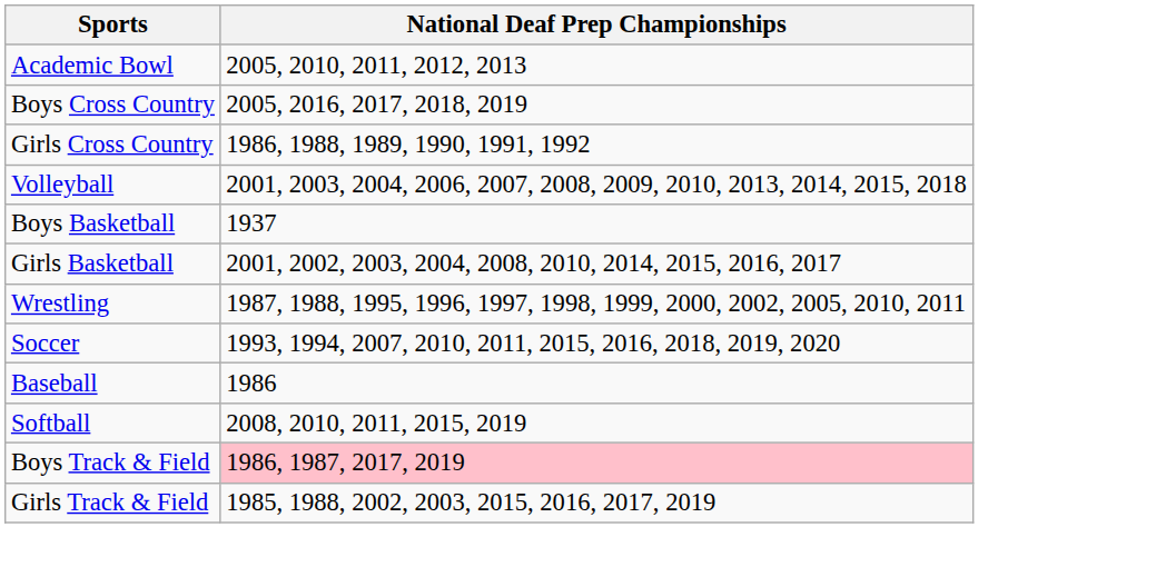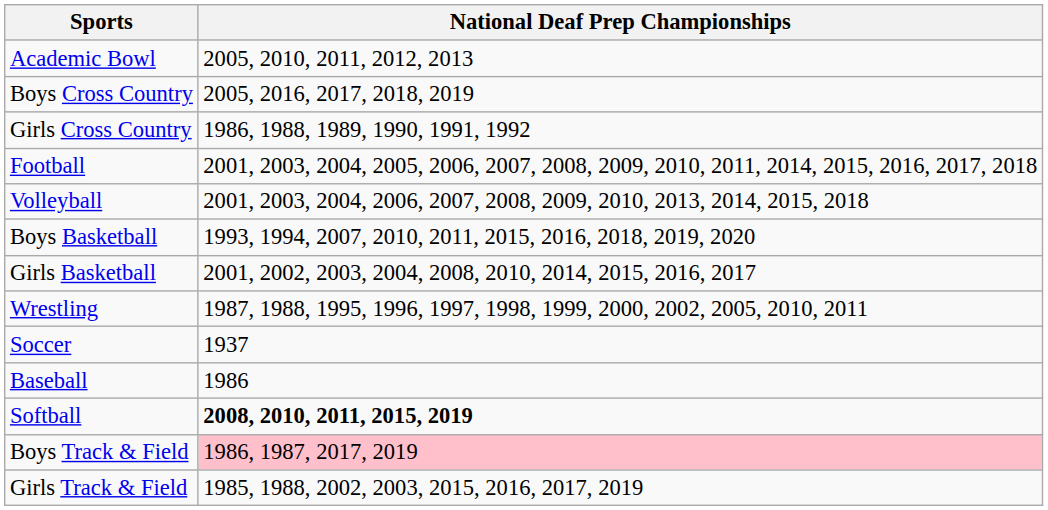 <table class="wikitable">
 <tr>
 <th>Sports</th>
 <th>National Deaf Prep Championships</th>
 </tr>
 <tr>
 <td><a href='#'>Academic Bowl</a></td>
 <td>2005, 2010, 2011, 2012, 2013</td>
 </tr>
 <tr>
 <td>Boys <a href='#'>Cross Country</a></td>
 <td>2005, 2016, 2017, 2018, 2019</td>
 </tr>
 <tr>
 <td>Girls <a href='#'>Cross Country</a></td>
 <td>1986, 1988, 1989, 1990, 1991, 1992</td>
 </tr>
 <tr>
+<td><a href='#'>Football</a></td>
+<td>2001, 2003, 2004, 2005, 2006, 2007, 2008, 2009, 2010, 2011, 2014, 2015, 2016, 2017, 2018</td>
+</tr>
+<tr>
 <td><a href='#'>Volleyball</a></td>
 <td>2001, 2003, 2004, 2006, 2007, 2008, 2009, 2010, 2013, 2014, 2015, 2018</td>
 </tr>
 <tr>
 <td>Boys <a href='#'>Basketball</a></td>
-<td>1937</td>
+<td>1993, 1994, 2007, 2010, 2011, 2015, 2016, 2018, 2019, 2020</td>
 </tr>
 <tr>
 <td>Girls <a href='#'>Basketball</a></td>
 <td>2001, 2002, 2003, 2004, 2008, 2010, 2014, 2015, 2016, 2017</td>
 </tr>
 <tr>
 <td><a href='#'>Wrestling</a></td>
 <td>1987, 1988, 1995, 1996, 1997, 1998, 1999, 2000, 2002, 2005, 2010, 2011</td>
 </tr>
 <tr>
 <td><a href='#'>Soccer</a></td>
-<td>1993, 1994, 2007, 2010, 2011, 2015, 2016, 2018, 2019, 2020</td>
+<td>1937</td>
 </tr>
 <tr>
 <td><a href='#'>Baseball</a></td>
 <td>1986</td>
 </tr>
 <tr>
 <td><a href='#'>Softball</a></td>
-<td>2008, 2010, 2011, 2015, 2019</td>
+<td><strong>2008, 2010, 2011, 2015, 2019</strong></td>
 </tr>
 <tr>
 <td>Boys <a href='#'>Track & Field</a></td>
 <td style="background: pink;">1986, 1987, 2017, 2019</td>
 </tr>
 <tr>
 <td>Girls <a href='#'>Track & Field</a></td>
 <td>1985, 1988, 2002, 2003, 2015, 2016, 2017, 2019</td>
 </tr>
 </table>
